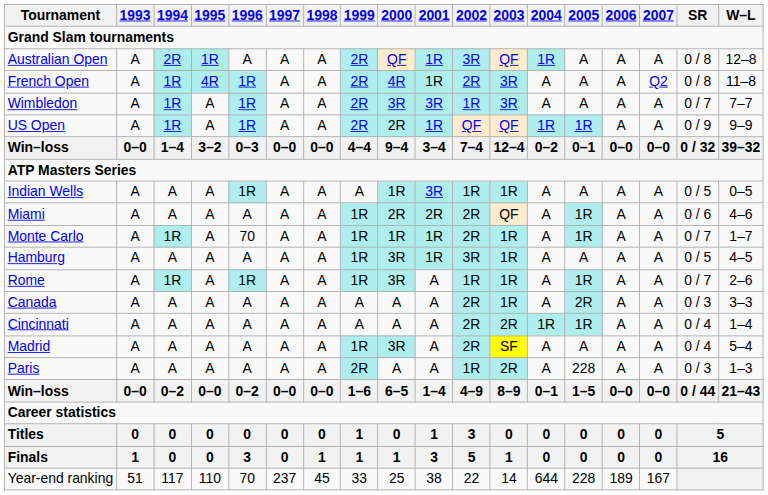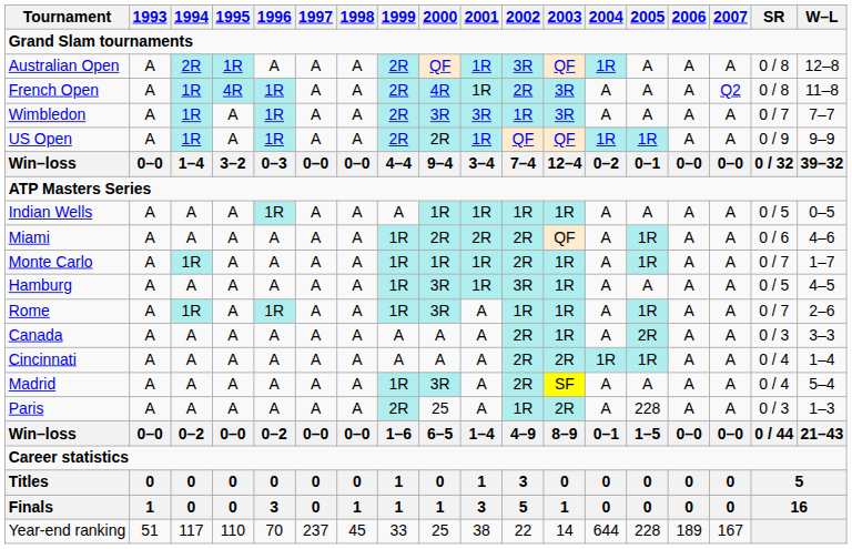 <table class=wikitable style=text-align:center>
 <tr>
 <th>Tournament</th>
 <th><a href='#'>1993</a></th>
 <th><a href='#'>1994</a></th>
 <th><a href='#'>1995</a></th>
 <th><a href='#'>1996</a></th>
 <th><a href='#'>1997</a></th>
 <th><a href='#'>1998</a></th>
 <th><a href='#'>1999</a></th>
 <th><a href='#'>2000</a></th>
 <th><a href='#'>2001</a></th>
 <th><a href='#'>2002</a></th>
 <th><a href='#'>2003</a></th>
 <th><a href='#'>2004</a></th>
 <th><a href='#'>2005</a></th>
 <th><a href='#'>2006</a></th>
 <th><a href='#'>2007</a></th>
 <th>SR</th>
 <th>W–L</th>
 </tr>
 <tr>
 <td colspan=20 align=left><strong>Grand Slam tournaments</strong></td>
 </tr>
 <tr>
 <td align=left><a href='#'>Australian Open</a></td>
 <td>A</td>
 <td bgcolor=afeeee><a href='#'>2R</a></td>
 <td bgcolor=afeeee><a href='#'>1R</a></td>
 <td>A</td>
 <td>A</td>
 <td>A</td>
 <td bgcolor=afeeee><a href='#'>2R</a></td>
 <td bgcolor=ffebcd><a href='#'>QF</a></td>
 <td bgcolor=afeeee><a href='#'>1R</a></td>
 <td bgcolor=afeeee><a href='#'>3R</a></td>
 <td bgcolor=ffebcd><a href='#'>QF</a></td>
 <td bgcolor=afeeee><a href='#'>1R</a></td>
 <td>A</td>
 <td>A</td>
 <td>A</td>
 <td>0 / 8</td>
 <td>12–8</td>
 </tr>
 <tr>
 <td align=left><a href='#'>French Open</a></td>
 <td>A</td>
 <td bgcolor=afeeee><a href='#'>1R</a></td>
 <td bgcolor=afeeee><a href='#'>4R</a></td>
 <td bgcolor=afeeee><a href='#'>1R</a></td>
 <td>A</td>
 <td>A</td>
 <td bgcolor=afeeee><a href='#'>2R</a></td>
 <td bgcolor=afeeee><a href='#'>4R</a></td>
 <td bgcolor=afeeee>1R</td>
 <td bgcolor=afeeee><a href='#'>2R</a></td>
 <td bgcolor=afeeee><a href='#'>3R</a></td>
 <td>A</td>
 <td>A</td>
 <td>A</td>
 <td><a href='#'>Q2</a></td>
 <td>0 / 8</td>
 <td>11–8</td>
 </tr>
 <tr>
 <td align=left><a href='#'>Wimbledon</a></td>
 <td>A</td>
 <td bgcolor=afeeee><a href='#'>1R</a></td>
 <td>A</td>
 <td bgcolor=afeeee><a href='#'>1R</a></td>
 <td>A</td>
 <td>A</td>
 <td bgcolor=afeeee><a href='#'>2R</a></td>
 <td bgcolor=afeeee><a href='#'>3R</a></td>
 <td bgcolor=afeeee><a href='#'>3R</a></td>
 <td bgcolor=afeeee><a href='#'>1R</a></td>
 <td bgcolor=afeeee><a href='#'>3R</a></td>
 <td>A</td>
 <td>A</td>
 <td>A</td>
 <td>A</td>
 <td>0 / 7</td>
 <td>7–7</td>
 </tr>
 <tr>
 <td align=left><a href='#'>US Open</a></td>
 <td>A</td>
 <td bgcolor=afeeee><a href='#'>1R</a></td>
 <td>A</td>
 <td bgcolor=afeeee><a href='#'>1R</a></td>
 <td>A</td>
 <td>A</td>
 <td bgcolor=afeeee><a href='#'>2R</a></td>
 <td bgcolor=afeeee>2R</td>
 <td bgcolor=afeeee><a href='#'>1R</a></td>
 <td bgcolor=ffebcd><a href='#'>QF</a></td>
 <td bgcolor=ffebcd><a href='#'>QF</a></td>
 <td bgcolor=afeeee><a href='#'>1R</a></td>
 <td bgcolor=afeeee><a href='#'>1R</a></td>
 <td>A</td>
 <td>A</td>
 <td>0 / 9</td>
 <td>9–9</td>
 </tr>
 <tr>
 <th style=text-align:left>Win–loss</th>
 <th>0–0</th>
 <th>1–4</th>
 <th>3–2</th>
 <th>0–3</th>
 <th>0–0</th>
 <th>0–0</th>
 <th>4–4</th>
 <th>9–4</th>
 <th>3–4</th>
 <th>7–4</th>
 <th>12–4</th>
 <th>0–2</th>
 <th>0–1</th>
 <th>0–0</th>
 <th>0–0</th>
 <th>0 / 32</th>
 <th>39–32</th>
 </tr>
 <tr>
 <td colspan=20 align=left><strong>ATP Masters Series</strong></td>
 </tr>
 <tr>
 <td align=left><a href='#'>Indian Wells</a></td>
 <td>A</td>
 <td>A</td>
 <td>A</td>
 <td bgcolor=afeeee>1R</td>
 <td>A</td>
 <td>A</td>
 <td>A</td>
 <td bgcolor=afeeee>1R</td>
-<td bgcolor=afeeee><a href='#'>3R</a></td>
+<td bgcolor=afeeee>1R</td>
 <td bgcolor=afeeee>1R</td>
 <td bgcolor=afeeee>1R</td>
 <td>A</td>
 <td>A</td>
 <td>A</td>
 <td>A</td>
 <td>0 / 5</td>
 <td>0–5</td>
 </tr>
 <tr>
 <td align=left><a href='#'>Miami</a></td>
 <td>A</td>
 <td>A</td>
 <td>A</td>
 <td>A</td>
 <td>A</td>
 <td>A</td>
 <td bgcolor=afeeee>1R</td>
 <td bgcolor=afeeee>2R</td>
 <td bgcolor=afeeee>2R</td>
 <td bgcolor=afeeee>2R</td>
 <td bgcolor=ffebcd>QF</td>
 <td>A</td>
 <td bgcolor=afeeee>1R</td>
 <td>A</td>
 <td>A</td>
 <td>0 / 6</td>
 <td>4–6</td>
 </tr>
 <tr>
 <td align=left><a href='#'>Monte Carlo</a></td>
 <td>A</td>
 <td bgcolor=afeeee>1R</td>
 <td>A</td>
-<td>70</td>
+<td>A</td>
 <td>A</td>
 <td>A</td>
 <td bgcolor=afeeee>1R</td>
 <td bgcolor=afeeee>1R</td>
 <td bgcolor=afeeee>1R</td>
 <td bgcolor=afeeee>2R</td>
 <td bgcolor=afeeee>1R</td>
 <td>A</td>
 <td bgcolor=afeeee>1R</td>
 <td>A</td>
 <td>A</td>
 <td>0 / 7</td>
 <td>1–7</td>
 </tr>
 <tr>
 <td align=left><a href='#'>Hamburg</a></td>
 <td>A</td>
 <td>A</td>
 <td>A</td>
 <td>A</td>
 <td>A</td>
 <td>A</td>
 <td bgcolor=afeeee>1R</td>
 <td bgcolor=afeeee>3R</td>
 <td bgcolor=afeeee>1R</td>
 <td bgcolor=afeeee>3R</td>
 <td bgcolor=afeeee>1R</td>
 <td>A</td>
 <td>A</td>
 <td>A</td>
 <td>A</td>
 <td>0 / 5</td>
 <td>4–5</td>
 </tr>
 <tr>
 <td align=left><a href='#'>Rome</a></td>
 <td>A</td>
 <td bgcolor=afeeee>1R</td>
 <td>A</td>
 <td bgcolor=afeeee>1R</td>
 <td>A</td>
 <td>A</td>
 <td bgcolor=afeeee>1R</td>
 <td bgcolor=afeeee>3R</td>
 <td>A</td>
 <td bgcolor=afeeee>1R</td>
 <td bgcolor=afeeee>1R</td>
 <td>A</td>
 <td bgcolor=afeeee>1R</td>
 <td>A</td>
 <td>A</td>
 <td>0 / 7</td>
 <td>2–6</td>
 </tr>
 <tr>
 <td align=left><a href='#'>Canada</a></td>
 <td>A</td>
 <td>A</td>
 <td>A</td>
 <td>A</td>
 <td>A</td>
 <td>A</td>
 <td>A</td>
 <td>A</td>
 <td>A</td>
 <td bgcolor=afeeee>2R</td>
 <td bgcolor=afeeee>1R</td>
 <td>A</td>
 <td bgcolor=afeeee>2R</td>
 <td>A</td>
 <td>A</td>
 <td>0 / 3</td>
 <td>3–3</td>
 </tr>
 <tr>
 <td align=left><a href='#'>Cincinnati</a></td>
 <td>A</td>
 <td>A</td>
 <td>A</td>
 <td>A</td>
 <td>A</td>
 <td>A</td>
 <td>A</td>
 <td>A</td>
 <td>A</td>
 <td bgcolor=afeeee>2R</td>
 <td bgcolor=afeeee>2R</td>
 <td bgcolor=afeeee>1R</td>
 <td bgcolor=afeeee>1R</td>
 <td>A</td>
 <td>A</td>
 <td>0 / 4</td>
 <td>1–4</td>
 </tr>
 <tr>
 <td align=left><a href='#'>Madrid</a></td>
 <td>A</td>
 <td>A</td>
 <td>A</td>
 <td>A</td>
 <td>A</td>
 <td>A</td>
 <td bgcolor=afeeee>1R</td>
 <td bgcolor=afeeee>3R</td>
 <td>A</td>
 <td bgcolor=afeeee>2R</td>
 <td bgcolor=yellow>SF</td>
 <td>A</td>
 <td>A</td>
 <td>A</td>
 <td>A</td>
 <td>0 / 4</td>
 <td>5–4</td>
 </tr>
 <tr>
 <td align=left><a href='#'>Paris</a></td>
 <td>A</td>
 <td>A</td>
 <td>A</td>
 <td>A</td>
 <td>A</td>
 <td>A</td>
 <td bgcolor=afeeee>2R</td>
-<td>A</td>
+<td>25</td>
 <td>A</td>
 <td bgcolor=afeeee>1R</td>
 <td bgcolor=afeeee>2R</td>
 <td>A</td>
 <td>228</td>
 <td>A</td>
 <td>A</td>
 <td>0 / 3</td>
 <td>1–3</td>
 </tr>
 <tr>
 <th style=text-align:left>Win–loss</th>
 <th>0–0</th>
 <th>0–2</th>
 <th>0–0</th>
 <th>0–2</th>
 <th>0–0</th>
 <th>0–0</th>
 <th>1–6</th>
 <th>6–5</th>
 <th>1–4</th>
 <th>4–9</th>
 <th>8–9</th>
 <th>0–1</th>
 <th>1–5</th>
 <th>0–0</th>
 <th>0–0</th>
 <th>0 / 44</th>
 <th>21–43</th>
 </tr>
 <tr>
 <td colspan=20 align=left><strong>Career statistics</strong></td>
 </tr>
 <tr bgcolor=efefef>
 <th style=text-align:left>Titles</th>
 <th>0</th>
 <th>0</th>
 <th>0</th>
 <th>0</th>
 <th>0</th>
 <th>0</th>
 <th>1</th>
 <th>0</th>
 <th>1</th>
 <th>3</th>
 <th>0</th>
 <th>0</th>
 <th>0</th>
 <th>0</th>
 <th>0</th>
 <th colspan=2>5</th>
 </tr>
 <tr>
 <th style=text-align:left>Finals</th>
 <th>1</th>
 <th>0</th>
 <th>0</th>
 <th>3</th>
 <th>0</th>
 <th>1</th>
 <th>1</th>
 <th>1</th>
 <th>3</th>
 <th>5</th>
 <th>1</th>
 <th>0</th>
 <th>0</th>
 <th>0</th>
 <th>0</th>
 <th colspan=2>16</th>
 </tr>
 <tr>
 <td align=left>Year-end ranking</td>
 <td>51</td>
 <td>117</td>
 <td>110</td>
 <td>70</td>
 <td>237</td>
 <td>45</td>
 <td>33</td>
 <td>25</td>
 <td>38</td>
 <td>22</td>
 <td>14</td>
 <td>644</td>
 <td>228</td>
 <td>189</td>
 <td>167</td>
 <th colspan=2></th>
 </tr>
 </table>
